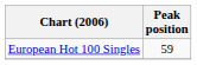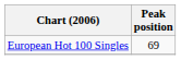 <table class="wikitable">
 <tr>
 <th align="center">Chart (2006)</th>
 <th align="center">Peak<br>position</th>
 </tr>
 <tr>
 <td align="left"><a href='#'>European Hot 100 Singles</a></td>
-<td align="center">59</td>
+<td align="center">69</td>
 </tr>
 <tr>
 </tr>
 <tr>
 </tr>
 </table>
